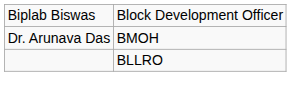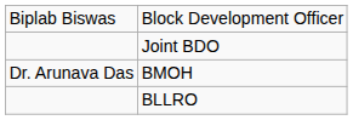 <table class="wikitable sortable">
 <tr>
 <td>Biplab Biswas</td>
 <td>Block Development Officer</td>
+</tr>
+<tr>
+<td></td>
+<td>Joint BDO</td>
 </tr>
 <tr>
 <td>Dr. Arunava Das</td>
 <td>BMOH</td>
 </tr>
 <tr>
 <td></td>
 <td>BLLRO</td>
 </tr>
 </table>
